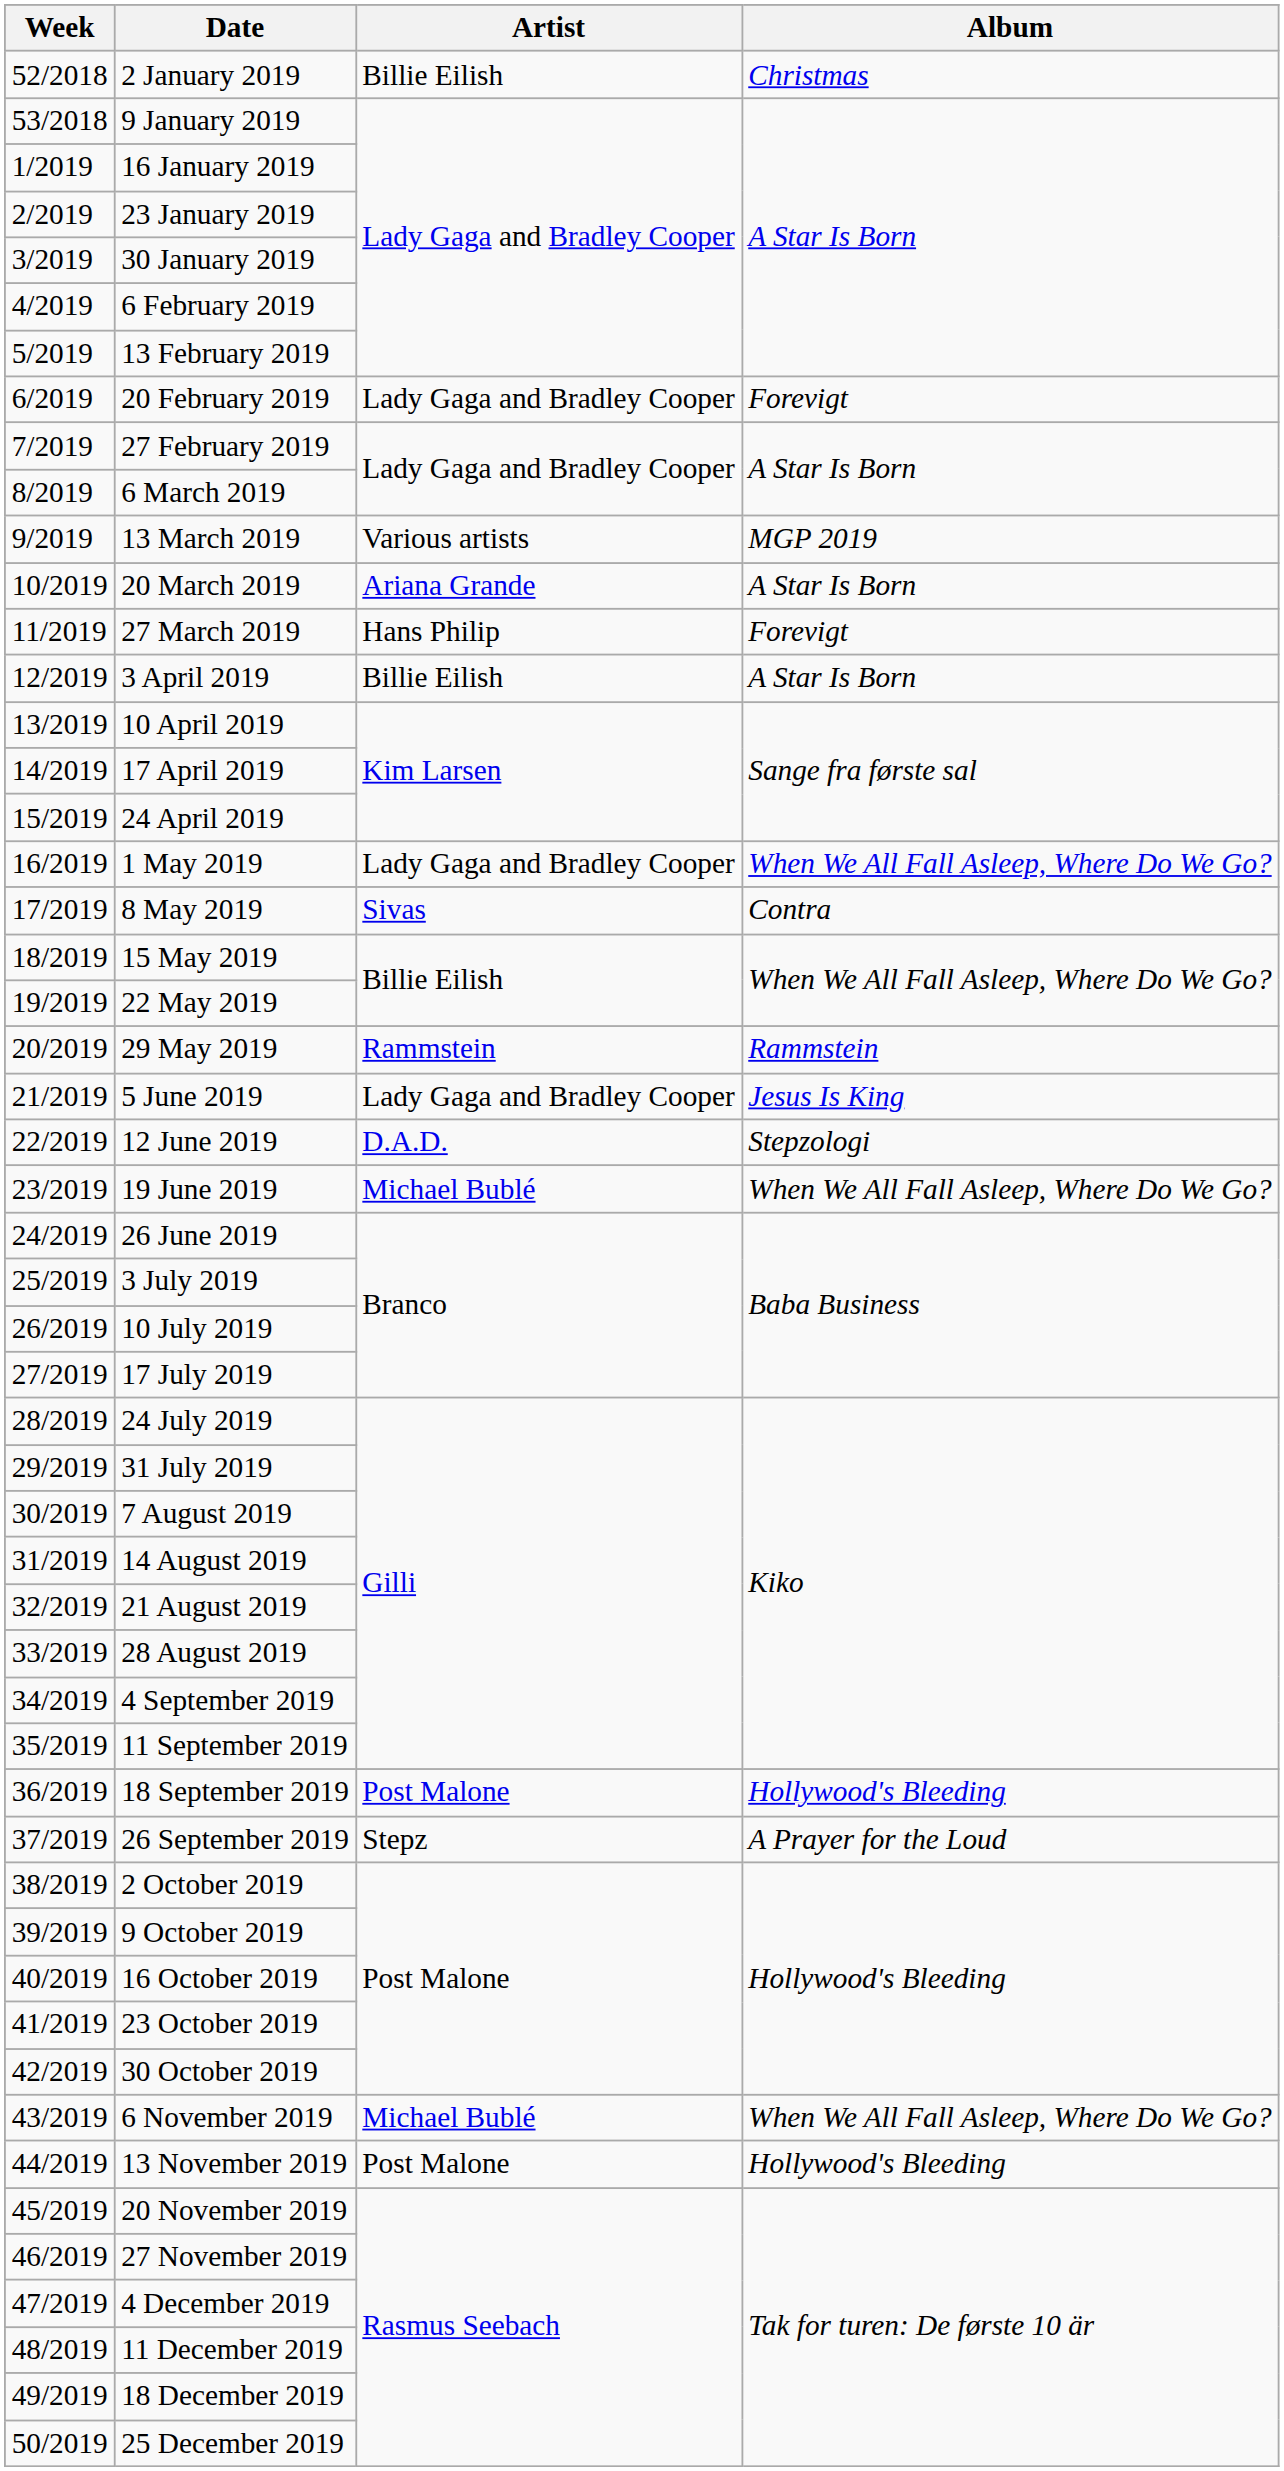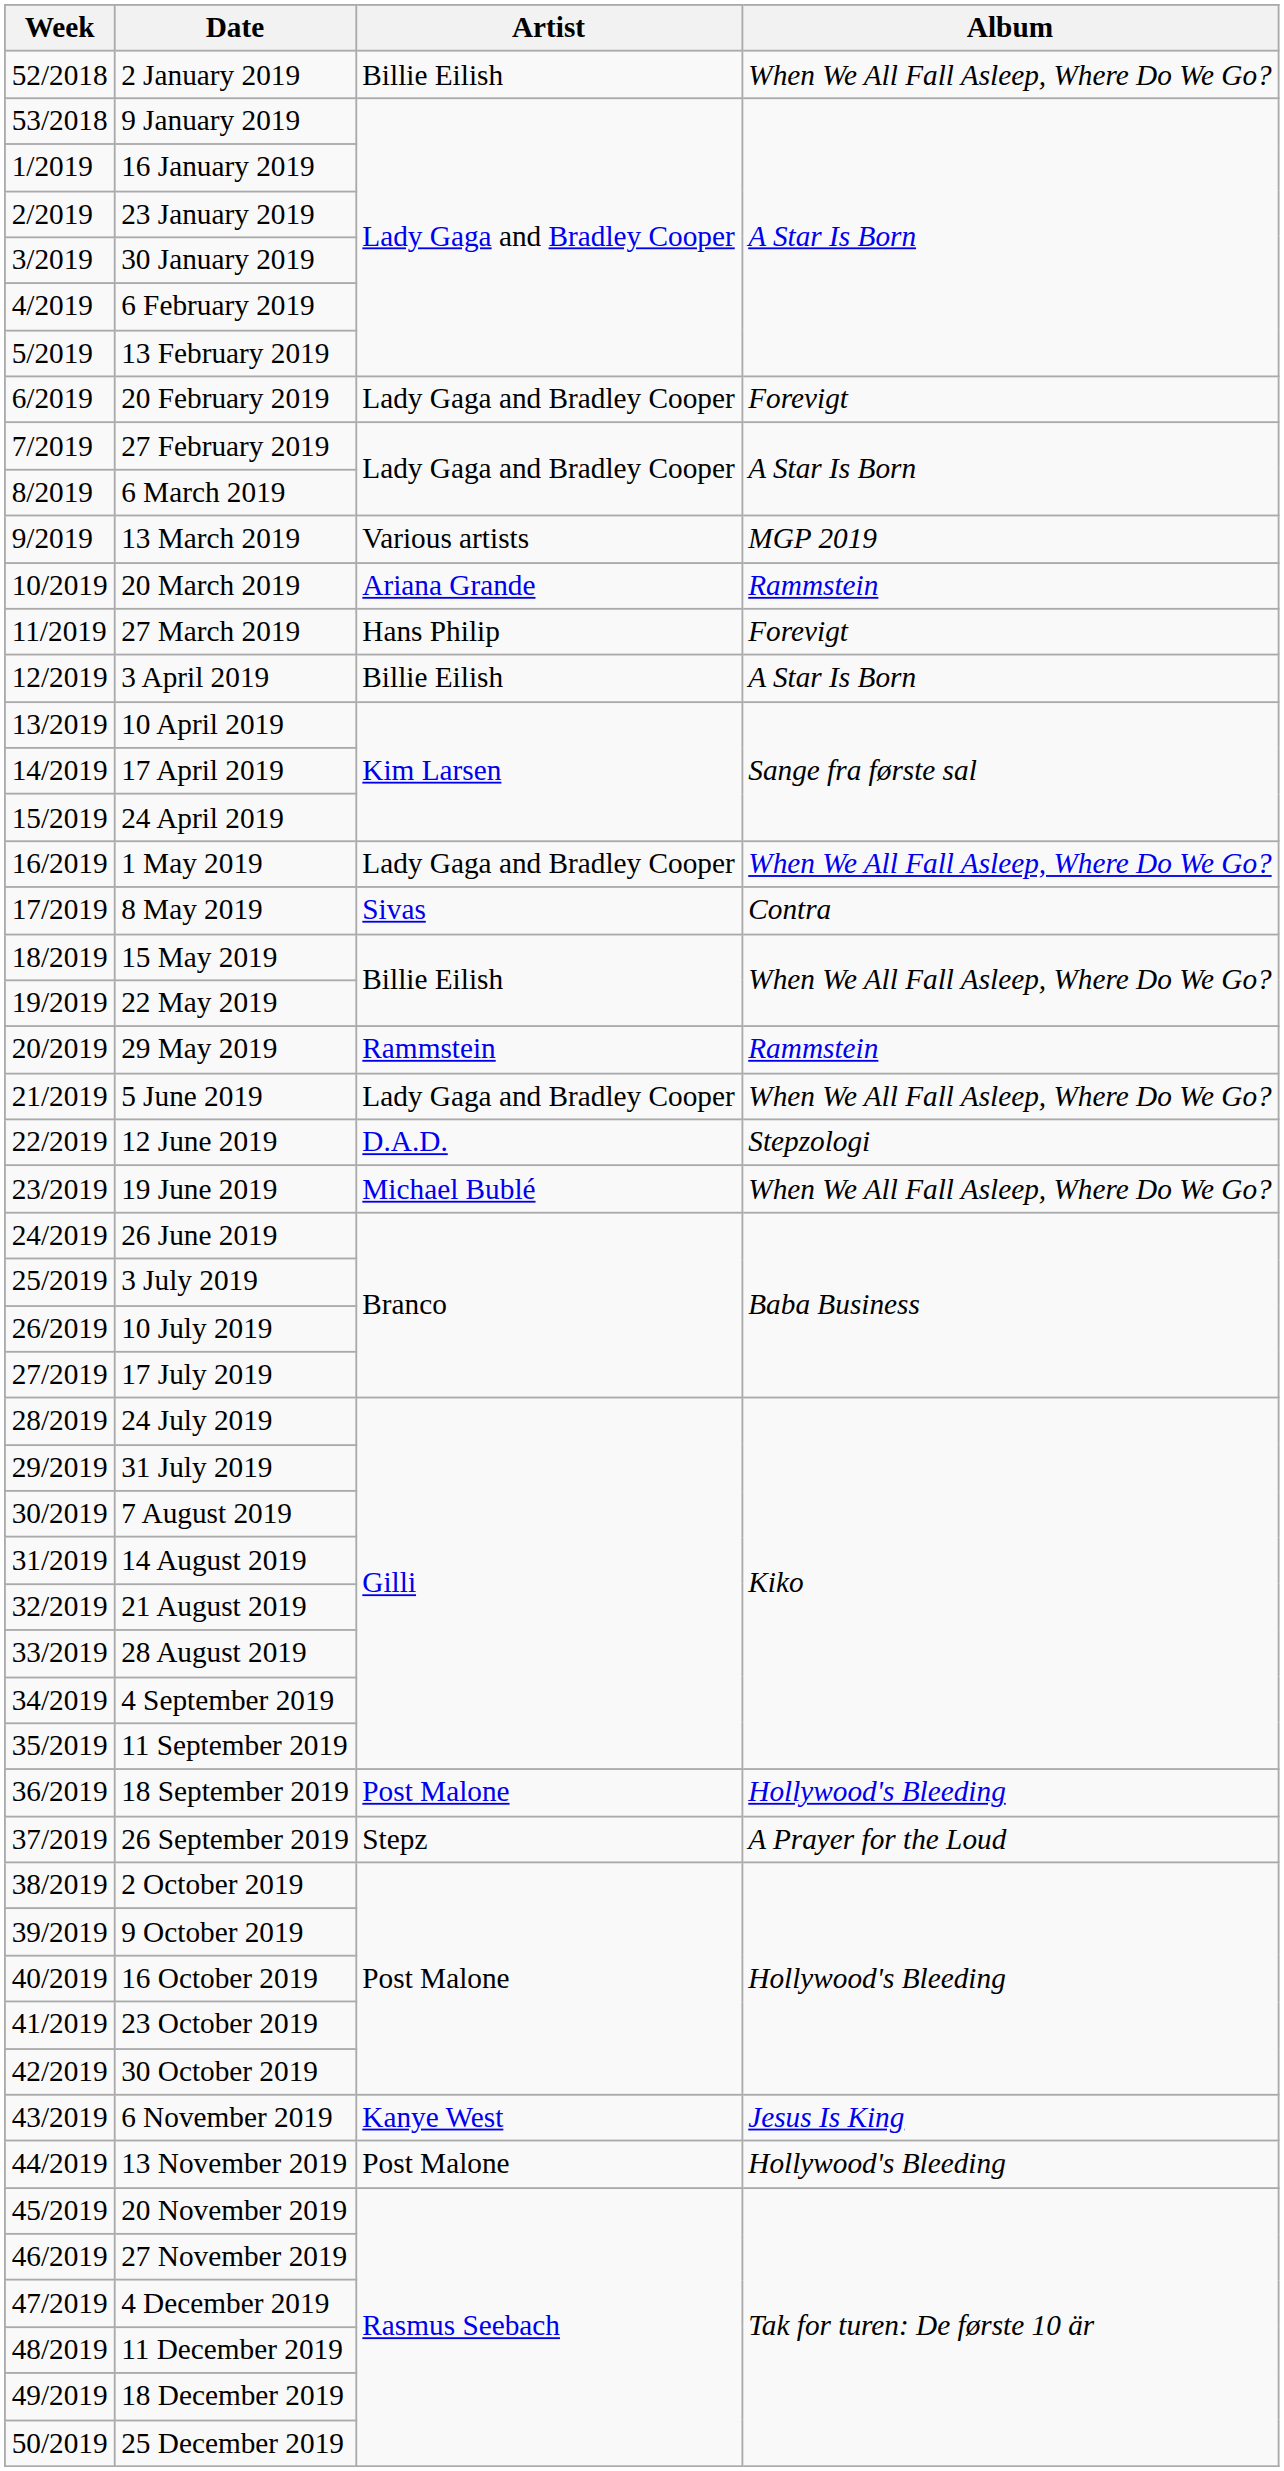 <table class="sortable wikitable">
 <tr>
 <th>Week</th>
 <th>Date</th>
 <th>Artist</th>
 <th>Album</th>
 </tr>
 <tr>
 <td>52/2018</td>
 <td>2 January 2019</td>
 <td>Billie Eilish</td>
-<td><em><a href='#'>Christmas</a></em></td>
+<td><em>When We All Fall Asleep, Where Do We Go?</em></td>
 </tr>
 <tr>
 <td>53/2018</td>
 <td>9 January 2019</td>
 <td rowspan="6"><a href='#'>Lady Gaga</a> and <a href='#'>Bradley Cooper</a></td>
 <td rowspan="6"><em><a href='#'>A Star Is Born</a></em></td>
 </tr>
 <tr>
 <td>1/2019</td>
 <td>16 January 2019</td>
 </tr>
 <tr>
 <td>2/2019</td>
 <td>23 January 2019</td>
 </tr>
 <tr>
 <td>3/2019</td>
 <td>30 January 2019</td>
 </tr>
 <tr>
 <td>4/2019</td>
 <td>6 February 2019</td>
 </tr>
 <tr>
 <td>5/2019</td>
 <td>13 February 2019</td>
 </tr>
 <tr>
 <td>6/2019</td>
 <td>20 February 2019</td>
 <td>Lady Gaga and Bradley Cooper</td>
 <td><em>Forevigt</em></td>
 </tr>
 <tr>
 <td>7/2019</td>
 <td>27 February 2019</td>
 <td rowspan="2">Lady Gaga and Bradley Cooper</td>
 <td rowspan="2"><em>A Star Is Born</em></td>
 </tr>
 <tr>
 <td>8/2019</td>
 <td>6 March 2019</td>
 </tr>
 <tr>
 <td>9/2019</td>
 <td>13 March 2019</td>
 <td>Various artists</td>
 <td><em>MGP 2019</em></td>
 </tr>
 <tr>
 <td>10/2019</td>
 <td>20 March 2019</td>
 <td><a href='#'>Ariana Grande</a></td>
-<td><em>A Star Is Born</em></td>
+<td><em><a href='#'>Rammstein</a></em></td>
 </tr>
 <tr>
 <td>11/2019</td>
 <td>27 March 2019</td>
 <td>Hans Philip</td>
 <td><em>Forevigt</em></td>
 </tr>
 <tr>
 <td>12/2019</td>
 <td>3 April 2019</td>
 <td>Billie Eilish</td>
 <td><em>A Star Is Born</em></td>
 </tr>
 <tr>
 <td>13/2019</td>
 <td>10 April 2019</td>
 <td rowspan="3"><a href='#'>Kim Larsen</a></td>
 <td rowspan="3"><em>Sange fra første sal</em></td>
 </tr>
 <tr>
 <td>14/2019</td>
 <td>17 April 2019</td>
 </tr>
 <tr>
 <td>15/2019</td>
 <td>24 April 2019</td>
 </tr>
 <tr>
 <td>16/2019</td>
 <td>1 May 2019</td>
 <td>Lady Gaga and Bradley Cooper</td>
 <td><em><a href='#'>When We All Fall Asleep, Where Do We Go?</a></em></td>
 </tr>
 <tr>
 <td>17/2019</td>
 <td>8 May 2019</td>
 <td><a href='#'>Sivas</a></td>
 <td><em>Contra</em></td>
 </tr>
 <tr>
 <td>18/2019</td>
 <td>15 May 2019</td>
 <td rowspan="2">Billie Eilish</td>
 <td rowspan="2"><em>When We All Fall Asleep, Where Do We Go?</em></td>
 </tr>
 <tr>
 <td>19/2019</td>
 <td>22 May 2019</td>
 </tr>
 <tr>
 <td>20/2019</td>
 <td>29 May 2019</td>
 <td><a href='#'>Rammstein</a></td>
 <td><em><a href='#'>Rammstein</a></em></td>
 </tr>
 <tr>
 <td>21/2019</td>
 <td>5 June 2019</td>
 <td>Lady Gaga and Bradley Cooper</td>
-<td><em><a href='#'>Jesus Is King</a></em></td>
+<td><em>When We All Fall Asleep, Where Do We Go?</em></td>
 </tr>
 <tr>
 <td>22/2019</td>
 <td>12 June 2019</td>
 <td><a href='#'>D.A.D.</a></td>
 <td><em>Stepzologi</em></td>
 </tr>
 <tr>
 <td>23/2019</td>
 <td>19 June 2019</td>
 <td><a href='#'>Michael Bublé</a></td>
 <td><em>When We All Fall Asleep, Where Do We Go?</em></td>
 </tr>
 <tr>
 <td>24/2019</td>
 <td>26 June 2019</td>
 <td rowspan="4">Branco</td>
 <td rowspan="4"><em>Baba Business</em></td>
 </tr>
 <tr>
 <td>25/2019</td>
 <td>3 July 2019</td>
 </tr>
 <tr>
 <td>26/2019</td>
 <td>10 July 2019</td>
 </tr>
 <tr>
 <td>27/2019</td>
 <td>17 July 2019</td>
 </tr>
 <tr>
 <td>28/2019</td>
 <td>24 July 2019</td>
 <td rowspan="8"><a href='#'>Gilli</a></td>
 <td rowspan="8"><em>Kiko</em></td>
 </tr>
 <tr>
 <td>29/2019</td>
 <td>31 July 2019</td>
 </tr>
 <tr>
 <td>30/2019</td>
 <td>7 August 2019</td>
 </tr>
 <tr>
 <td>31/2019</td>
 <td>14 August 2019</td>
 </tr>
 <tr>
 <td>32/2019</td>
 <td>21 August 2019</td>
 </tr>
 <tr>
 <td>33/2019</td>
 <td>28 August 2019</td>
 </tr>
 <tr>
 <td>34/2019</td>
 <td>4 September 2019</td>
 </tr>
 <tr>
 <td>35/2019</td>
 <td>11 September 2019</td>
 </tr>
 <tr>
 <td>36/2019</td>
 <td>18 September 2019</td>
 <td><a href='#'>Post Malone</a></td>
 <td><em><a href='#'>Hollywood's Bleeding</a></em></td>
 </tr>
 <tr>
 <td>37/2019</td>
 <td>26 September 2019</td>
 <td>Stepz</td>
 <td><em>A Prayer for the Loud</em></td>
 </tr>
 <tr>
 <td>38/2019</td>
 <td>2 October 2019</td>
 <td rowspan="5">Post Malone</td>
 <td rowspan="5"><em>Hollywood's Bleeding</em></td>
 </tr>
 <tr>
 <td>39/2019</td>
 <td>9 October 2019</td>
 </tr>
 <tr>
 <td>40/2019</td>
 <td>16 October 2019</td>
 </tr>
 <tr>
 <td>41/2019</td>
 <td>23 October 2019</td>
 </tr>
 <tr>
 <td>42/2019</td>
 <td>30 October 2019</td>
 </tr>
 <tr>
 <td>43/2019</td>
 <td>6 November 2019</td>
-<td><a href='#'>Michael Bublé</a></td>
-<td><em>When We All Fall Asleep, Where Do We Go?</em></td>
+<td><a href='#'>Kanye West</a></td>
+<td><em><a href='#'>Jesus Is King</a></em></td>
 </tr>
 <tr>
 <td>44/2019</td>
 <td>13 November 2019</td>
 <td>Post Malone</td>
 <td><em>Hollywood's Bleeding</em></td>
 </tr>
 <tr>
 <td>45/2019</td>
 <td>20 November 2019</td>
 <td rowspan="6"><a href='#'>Rasmus Seebach</a></td>
 <td rowspan="6"><em>Tak for turen: De første 10 är</em></td>
 </tr>
 <tr>
 <td>46/2019</td>
 <td>27 November 2019</td>
 </tr>
 <tr>
 <td>47/2019</td>
 <td>4 December 2019</td>
 </tr>
 <tr>
 <td>48/2019</td>
 <td>11 December 2019</td>
 </tr>
 <tr>
 <td>49/2019</td>
 <td>18 December 2019</td>
 </tr>
 <tr>
 <td>50/2019</td>
 <td>25 December 2019</td>
 </tr>
 </table>
